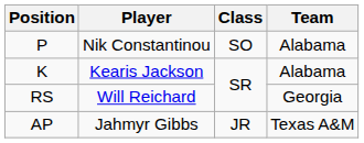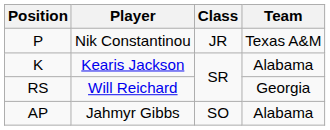 <table class="wikitable sortable">
 <tr>
 <th>Position</th>
 <th>Player</th>
 <th>Class</th>
 <th>Team</th>
 </tr>
 <tr style="text-align:center;">
 <td>P</td>
 <td>Nik Constantinou</td>
-<td>SO</td>
-<td>Alabama</td>
+<td>JR</td>
+<td>Texas A&M</td>
 </tr>
 <tr style="text-align:center;">
 <td>K</td>
 <td><a href='#'>Kearis Jackson</a></td>
 <td rowspan=2>SR</td>
 <td>Alabama</td>
 </tr>
 <tr style="text-align:center;">
 <td>RS</td>
 <td><a href='#'>Will Reichard</a></td>
 <td>Georgia</td>
 </tr>
 <tr style="text-align:center;">
 <td>AP</td>
 <td>Jahmyr Gibbs</td>
-<td>JR</td>
-<td>Texas A&M</td>
+<td>SO</td>
+<td>Alabama</td>
 </tr>
 </table>
